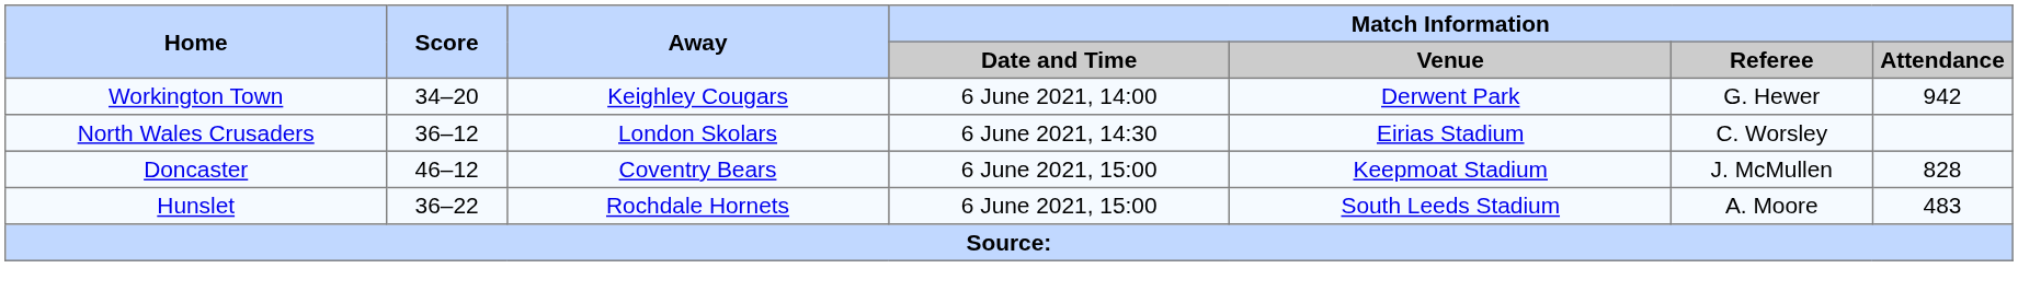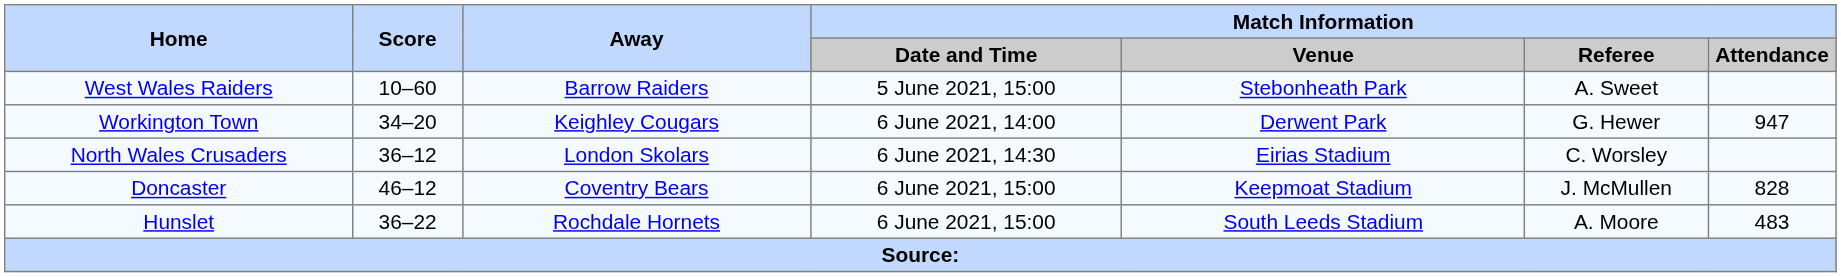 <table border=1 style="border-collapse:collapse; font-size:90%; text-align:center;" cellpadding=3 cellspacing=0 width=100%>
 <tr style="background:#C1D8ff;">
 <th scope="col" rowspan=2 width=19%>Home</th>
 <th scope="col" rowspan=2 width=6%>Score</th>
 <th scope="col" rowspan=2 width=19%>Away</th>
 <th colspan=4>Match Information</th>
 </tr>
 <tr style="background:#CCCCCC;">
 <th scope="col" width=17%>Date and Time</th>
 <th scope="col" width=22%>Venue</th>
 <th scope="col" width=10%>Referee</th>
 <th scope="col" width=7%>Attendance</th>
 </tr>
 <tr style="background:#F5FAFF;">
+<td> <a href='#'>West Wales Raiders</a></td>
+<td>10–60</td>
+<td> <a href='#'>Barrow Raiders</a></td>
+<td>5 June 2021, 15:00</td>
+<td><a href='#'>Stebonheath Park</a></td>
+<td>A. Sweet</td>
+<td></td>
+</tr>
+<tr style="background:#F5FAFF;">
 <td> <a href='#'>Workington Town</a></td>
 <td>34–20</td>
 <td> <a href='#'>Keighley Cougars</a></td>
 <td>6 June 2021, 14:00</td>
 <td><a href='#'>Derwent Park</a></td>
 <td>G. Hewer</td>
-<td>942</td>
+<td>947</td>
 </tr>
 <tr style="background:#F5FAFF;">
 <td> <a href='#'>North Wales Crusaders</a></td>
 <td>36–12</td>
 <td> <a href='#'>London Skolars</a></td>
 <td>6 June 2021, 14:30</td>
 <td><a href='#'>Eirias Stadium</a></td>
 <td>C. Worsley</td>
 <td></td>
 </tr>
 <tr style="background:#F5FAFF;">
 <td> <a href='#'>Doncaster</a></td>
 <td>46–12</td>
 <td> <a href='#'>Coventry Bears</a></td>
 <td>6 June 2021, 15:00</td>
 <td><a href='#'>Keepmoat Stadium</a></td>
 <td>J. McMullen</td>
 <td>828</td>
 </tr>
 <tr style="background:#F5FAFF;">
 <td> <a href='#'>Hunslet</a></td>
 <td>36–22</td>
 <td> <a href='#'>Rochdale Hornets</a></td>
 <td>6 June 2021, 15:00</td>
 <td><a href='#'>South Leeds Stadium</a></td>
 <td>A. Moore</td>
 <td>483</td>
 </tr>
 <tr style="background:#c1d8ff;">
 <th colspan=7>Source:</th>
 </tr>
 </table>
